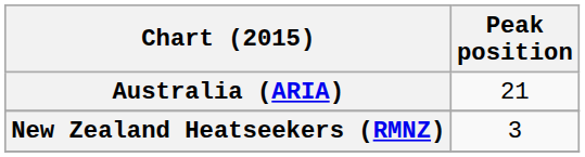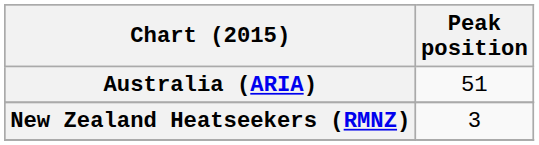 <table class="wikitable plainrowheaders sortable" style="text-align:center">
 <tr>
 <th scope="col">Chart (2015)</th>
 <th scope="col">Peak<br>position</th>
 </tr>
 <tr>
 <th scope="row">Australia (<a href='#'>ARIA</a>)</th>
-<td>21</td>
+<td>51</td>
 </tr>
 <tr>
 </tr>
 <tr>
 </tr>
 <tr>
 </tr>
 <tr>
 </tr>
 <tr>
 </tr>
 <tr>
 <th scope="row">New Zealand Heatseekers (<a href='#'>RMNZ</a>)</th>
 <td>3</td>
 </tr>
 <tr>
 </tr>
 <tr>
 </tr>
 <tr>
 </tr>
 <tr>
 </tr>
 <tr>
 </tr>
 <tr>
 </tr>
 <tr>
 </tr>
 <tr>
 </tr>
 <tr>
 </tr>
 </table>
